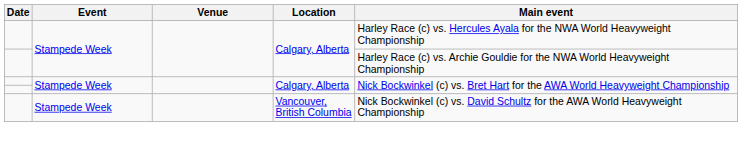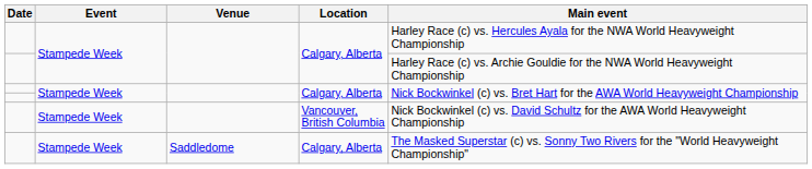 <table class="sortable wikitable succession-box" style="font-size:85%;">
 <tr>
 <th scope="col" width="10">Date</th>
 <th scope="col" width="150">Event</th>
 <th scope="col" width="150">Venue</th>
 <th scope="col" width="100">Location</th>
 <th scope="col" width="490">Main event</th>
 </tr>
 <tr>
 <td></td>
 <td rowspan="2"><a href='#'>Stampede Week</a></td>
 <td rowspan="2"></td>
 <td rowspan="2"><a href='#'>Calgary, Alberta</a></td>
 <td>Harley Race (c) vs. <a href='#'>Hercules Ayala</a> for the NWA World Heavyweight Championship</td>
 </tr>
 <tr>
 <td></td>
 <td>Harley Race (c) vs. Archie Gouldie for the NWA World Heavyweight Championship</td>
 </tr>
 <tr>
 <td></td>
 <td rowspan="2"><a href='#'>Stampede Week</a></td>
 <td rowspan="2"></td>
 <td rowspan="2"><a href='#'>Calgary, Alberta</a></td>
 <td rowspan="2"><a href='#'>Nick Bockwinkel</a> (c) vs. <a href='#'>Bret Hart</a> for the <a href='#'>AWA World Heavyweight Championship</a></td>
 </tr>
 <tr>
 <td></td>
 </tr>
 <tr>
 <td></td>
 <td><a href='#'>Stampede Week</a></td>
 <td></td>
 <td><a href='#'>Vancouver, British Columbia</a></td>
 <td>Nick Bockwinkel (c) vs. <a href='#'>David Schultz</a> for the AWA World Heavyweight Championship</td>
 </tr>
+<tr>
+<td></td>
+<td><a href='#'>Stampede Week</a></td>
+<td><a href='#'>Saddledome</a></td>
+<td><a href='#'>Calgary, Alberta</a></td>
+<td><a href='#'>The Masked Superstar</a> (c) vs. <a href='#'>Sonny Two Rivers</a> for the "World Heavyweight Championship"</td>
+</tr>
 </table>
